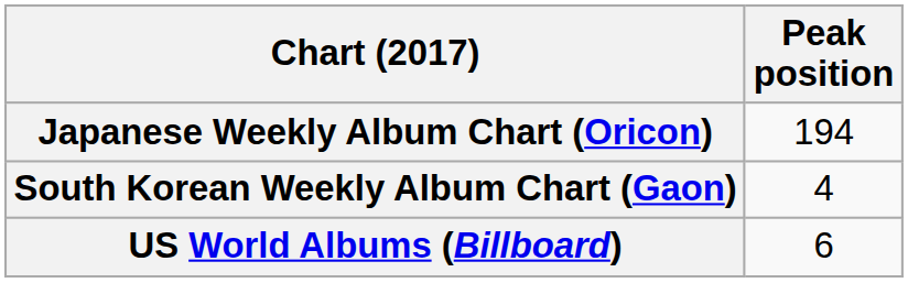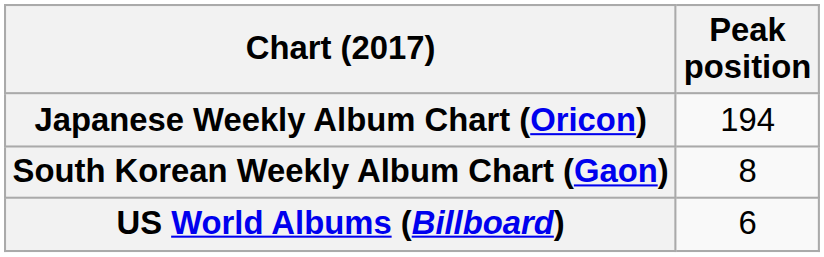 <table class="wikitable sortable plainrowheaders" style="text-align:center">
 <tr>
 <th>Chart (2017)</th>
 <th>Peak<br>position</th>
 </tr>
 <tr>
 <th scope="row">Japanese Weekly Album Chart (<a href='#'>Oricon</a>)</th>
 <td>194</td>
 </tr>
 <tr>
 <th scope="row">South Korean Weekly Album Chart (<a href='#'>Gaon</a>)</th>
-<td>4</td>
+<td>8</td>
 </tr>
 <tr>
 <th scope="row">US <a href='#'>World Albums</a> (<em><a href='#'>Billboard</a></em>)</th>
 <td>6</td>
 </tr>
 </table>
